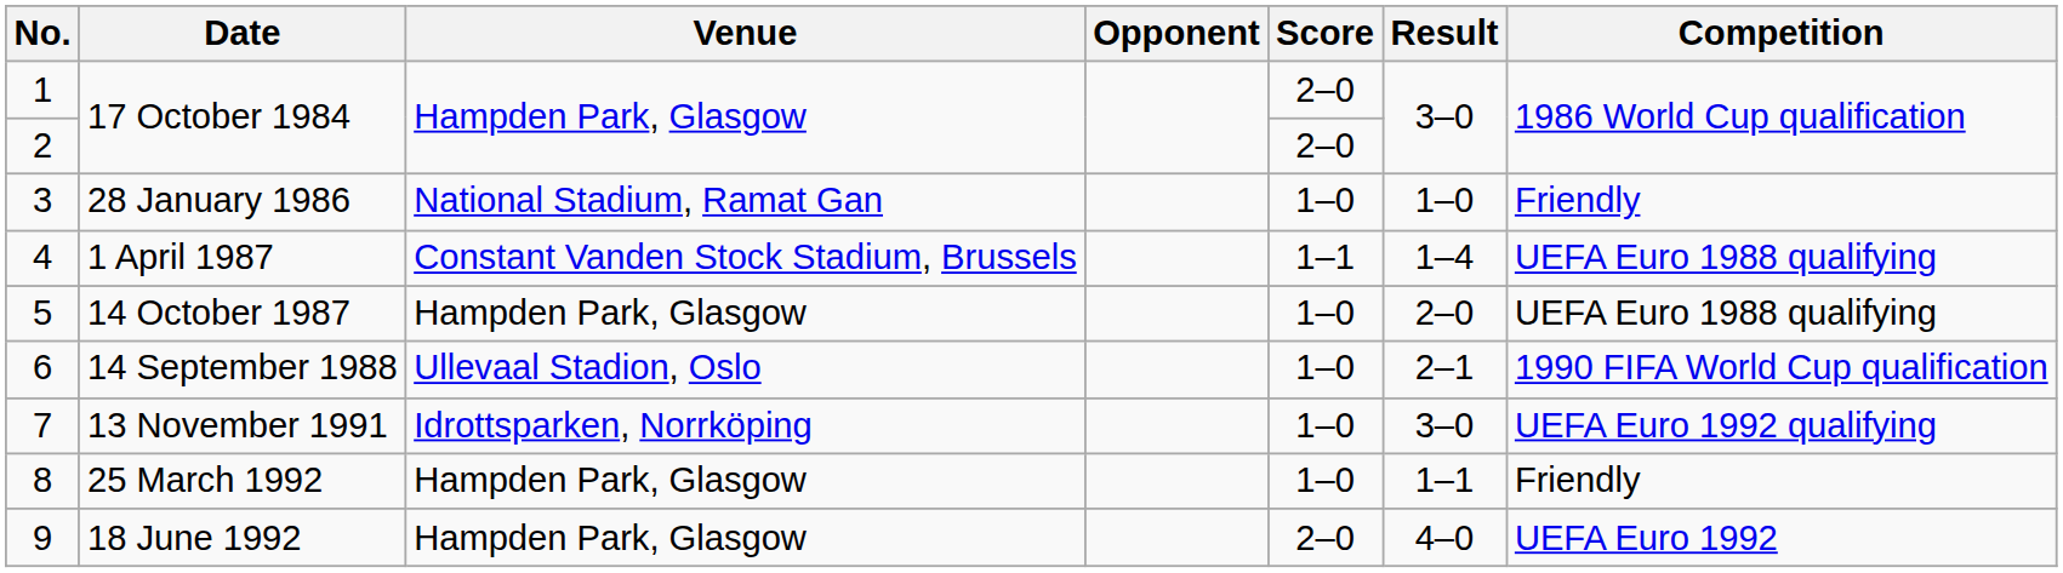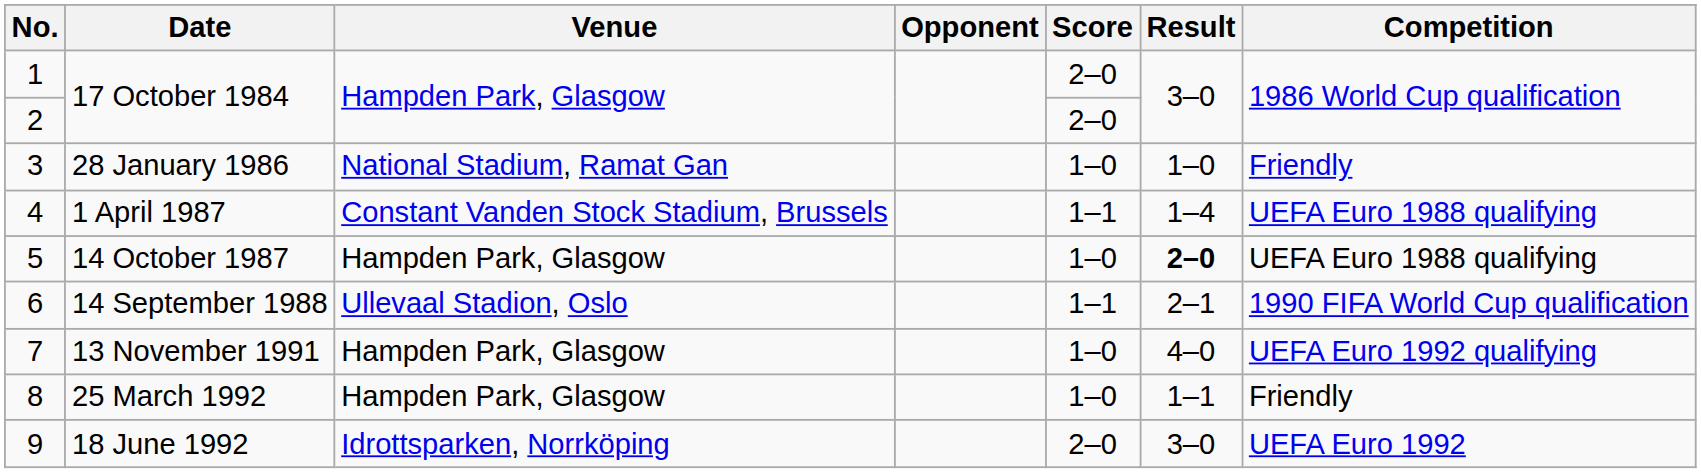 <table class="wikitable sortable">
 <tr>
 <th scope="col">No.</th>
 <th scope="col">Date</th>
 <th scope="col">Venue</th>
 <th scope="col">Opponent</th>
 <th scope="col">Score</th>
 <th scope="col">Result</th>
 <th scope="col">Competition</th>
 </tr>
 <tr>
 <td align="center">1</td>
 <td rowspan="2">17 October 1984</td>
 <td rowspan="2"><a href='#'>Hampden Park</a>, <a href='#'>Glasgow</a></td>
 <td rowspan="2"></td>
 <td align="center">2–0</td>
 <td rowspan="2" align="center">3–0</td>
 <td rowspan="2"><a href='#'>1986 World Cup qualification</a></td>
 </tr>
 <tr>
 <td align="center">2</td>
 <td align="center">2–0</td>
 </tr>
 <tr>
 <td align="center">3</td>
 <td>28 January 1986</td>
 <td><a href='#'>National Stadium</a>, <a href='#'>Ramat Gan</a></td>
 <td></td>
 <td align="center">1–0</td>
 <td align="center">1–0</td>
 <td><a href='#'>Friendly</a></td>
 </tr>
 <tr>
 <td align="center">4</td>
 <td>1 April 1987</td>
 <td><a href='#'>Constant Vanden Stock Stadium</a>, <a href='#'>Brussels</a></td>
 <td></td>
 <td align="center">1–1</td>
 <td align="center">1–4</td>
 <td><a href='#'>UEFA Euro 1988 qualifying</a></td>
 </tr>
 <tr>
 <td align="center">5</td>
 <td>14 October 1987</td>
 <td>Hampden Park, Glasgow</td>
 <td></td>
 <td align="center">1–0</td>
-<td align="center">2–0</td>
+<td align="center"><strong>2–0</strong></td>
 <td>UEFA Euro 1988 qualifying</td>
 </tr>
 <tr>
 <td align="center">6</td>
 <td>14 September 1988</td>
 <td><a href='#'>Ullevaal Stadion</a>, <a href='#'>Oslo</a></td>
 <td></td>
-<td align="center">1–0</td>
+<td align="center">1–1</td>
 <td align="center">2–1</td>
 <td><a href='#'> 1990 FIFA World Cup qualification</a></td>
 </tr>
 <tr>
 <td align="center">7</td>
 <td>13 November 1991</td>
-<td><a href='#'>Idrottsparken</a>, <a href='#'>Norrköping</a></td>
+<td>Hampden Park, Glasgow</td>
 <td></td>
 <td align="center">1–0</td>
-<td align="center">3–0</td>
+<td align="center">4–0</td>
 <td><a href='#'>UEFA Euro 1992 qualifying</a></td>
 </tr>
 <tr>
 <td align="center">8</td>
 <td>25 March 1992</td>
 <td>Hampden Park, Glasgow</td>
 <td></td>
 <td align="center">1–0</td>
 <td align="center">1–1</td>
 <td>Friendly</td>
 </tr>
 <tr>
 <td align="center">9</td>
 <td>18 June 1992</td>
-<td>Hampden Park, Glasgow</td>
+<td><a href='#'>Idrottsparken</a>, <a href='#'>Norrköping</a></td>
 <td></td>
 <td align="center">2–0</td>
-<td align="center">4–0</td>
+<td align="center">3–0</td>
 <td><a href='#'>UEFA Euro 1992</a></td>
 </tr>
 </table>
